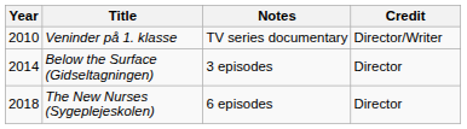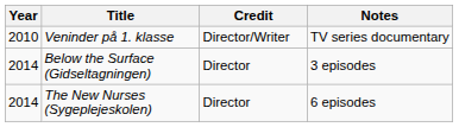 <table class="wikitable">
 <tr>
 <th>Year</th>
 <th width="180px">Title</th>
+<th width="120px">Credit</th>
 <th>Notes</th>
-<th width="120px">Credit</th>
 </tr>
 <tr>
 <td>2010</td>
 <td><em>Veninder på 1. klasse </em></td>
+<td>Director/Writer</td>
 <td>TV series documentary</td>
-<td>Director/Writer</td>
 </tr>
 <tr>
 <td>2014</td>
 <td><em>Below the Surface (Gidseltagningen)</em></td>
+<td>Director</td>
 <td>3 episodes</td>
-<td>Director</td>
 </tr>
 <tr>
-<td>2018</td>
+<td>2014</td>
 <td><em>The New Nurses (Sygeplejeskolen)</em></td>
+<td>Director</td>
 <td>6 episodes</td>
-<td>Director</td>
 </tr>
 </table>
